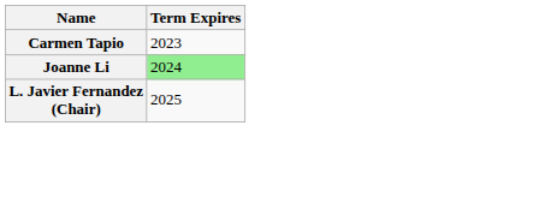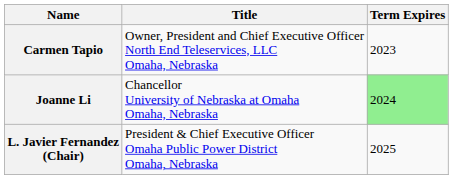 <table class="wikitable sortable">
 <tr>
 <th>Name</th>
+<th>Title</th>
 <th>Term Expires</th>
 </tr>
 <tr>
 <th>Carmen Tapio</th>
+<td>Owner, President and Chief Executive Officer<br><a href='#'>North End Teleservices, LLC</a><br><a href='#'>Omaha, Nebraska</a></td>
 <td>2023</td>
 </tr>
 <tr>
 <th>Joanne Li</th>
+<td>Chancellor<br><a href='#'>University of Nebraska at Omaha</a><br><a href='#'>Omaha, Nebraska</a></td>
 <td style="background: lightgreen;">2024</td>
 </tr>
 <tr>
 <th>L. Javier Fernandez<br>(Chair)</th>
+<td>President & Chief Executive Officer<br><a href='#'>Omaha Public Power District</a><br><a href='#'>Omaha, Nebraska</a></td>
 <td>2025</td>
 </tr>
 </table>
